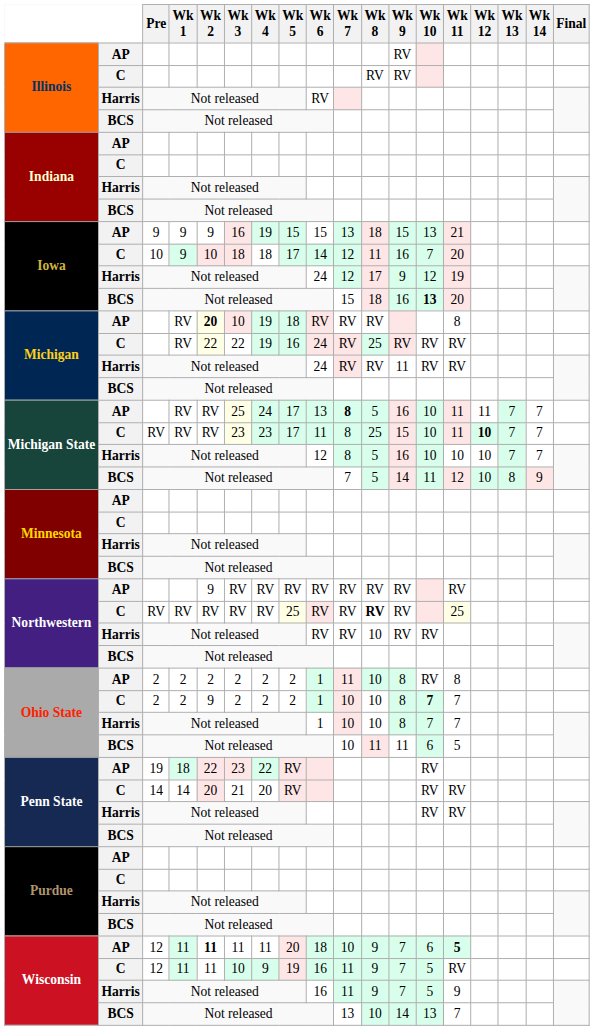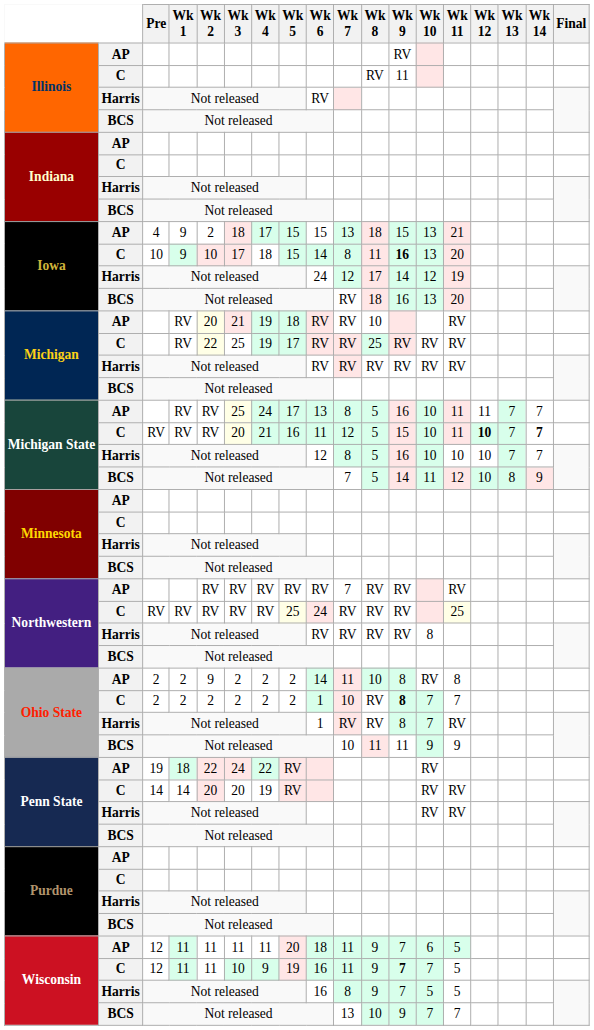 <table class="wikitable" style="white-space:nowrap;font-size:90%;">
 <tr>
 <th colspan=2 style="background:white; border-top-style:hidden; border-left-style:hidden;"> </th>
 <th>Pre</th>
 <th>Wk<br>1</th>
 <th>Wk<br>2</th>
 <th>Wk<br>3</th>
 <th>Wk<br>4</th>
 <th>Wk<br>5</th>
 <th>Wk<br>6</th>
 <th>Wk<br>7</th>
 <th>Wk<br>8</th>
 <th>Wk<br>9</th>
 <th>Wk<br>10</th>
 <th>Wk<br>11</th>
 <th>Wk<br>12</th>
 <th>Wk<br>13</th>
 <th>Wk<br>14</th>
 <th>Final</th>
 </tr>
 <tr style="text-align:center;">
 <th rowspan=4 style="background:#FF6600; color:#003366;">Illinois</th>
 <th>AP</th>
 <td style="background:#FFF;"></td>
 <td style="background:#FFF;"></td>
 <td style="background:#FFF;"></td>
 <td style="background:#FFF;"></td>
 <td style="background:#FFF;"></td>
 <td style="background:#FFF;"></td>
 <td style="background:#FFF;"></td>
 <td style="background:#FFF;"></td>
 <td style="background:#FFF;"></td>
 <td style="background:#FFF;">RV</td>
 <td style="background:#FFE6E6;"></td>
 <td style="background:#FFF;"></td>
 <td style="background:#FFF;"></td>
 <td style="background:#FFF;"></td>
 <td style="background:#FFF;"></td>
 <td style="background:#FFF;"></td>
 </tr>
 <tr style="text-align:center;">
 <th>C</th>
 <td style="background:#FFF;"></td>
 <td style="background:#FFF;"></td>
 <td style="background:#FFF;"></td>
 <td style="background:#FFF;"></td>
 <td style="background:#FFF;"></td>
 <td style="background:#FFF;"></td>
 <td style="background:#FFF;"></td>
 <td style="background:#FFF;"></td>
 <td style="background:#FFF;">RV</td>
-<td style="background:#FFF;">RV</td>
+<td style="background:#FFF;">11</td>
 <td style="background:#FFE6E6;"></td>
 <td style="background:#FFF;"></td>
 <td style="background:#FFF;"></td>
 <td style="background:#FFF;"></td>
 <td style="background:#FFF;"></td>
 <td style="background:#FFF;"></td>
 </tr>
 <tr style="text-align:center;">
 <th>Harris</th>
 <td colspan=6 align=center>Not released</td>
 <td style="background:#fff;">RV</td>
 <td style="background:#FFE6E6;"></td>
 <td style="background:#fff;"></td>
 <td style="background:#fff;"></td>
 <td style="background:#fff;"></td>
 <td style="background:#fff;"></td>
 <td style="background:#fff;"></td>
 <td style="background:#fff;"></td>
 <td style="background:#fff;"></td>
 </tr>
 <tr style="text-align:center;">
 <th>BCS</th>
 <td colspan=7 align=center>Not released</td>
 <td style="background:#FFF;"></td>
 <td style="background:#FFF;"></td>
 <td style="background:#FFF;"></td>
 <td style="background:#FFF;"></td>
 <td style="background:#FFF;"></td>
 <td style="background:#FFF;"></td>
 <td style="background:#FFF;"></td>
 <td style="background:#FFF;"></td>
 </tr>
 <tr style="text-align:center;">
 <th rowspan=4 style="background:#990000; color:#FFFFCC;">Indiana</th>
 <th>AP</th>
 <td style="background:#FFF;"></td>
 <td style="background:#FFF;"></td>
 <td style="background:#FFF;"></td>
 <td style="background:#FFF;"></td>
 <td style="background:#FFF;"></td>
 <td style="background:#FFF;"></td>
 <td style="background:#FFF;"></td>
 <td style="background:#FFF;"></td>
 <td style="background:#FFF;"></td>
 <td style="background:#FFF;"></td>
 <td style="background:#FFF;"></td>
 <td style="background:#FFF;"></td>
 <td style="background:#FFF;"></td>
 <td style="background:#FFF;"></td>
 <td style="background:#FFF;"></td>
 <td style="background:#FFF;"></td>
 </tr>
 <tr style="text-align:center;">
 <th>C</th>
 <td style="background:#FFF;"></td>
 <td style="background:#FFF;"></td>
 <td style="background:#FFF;"></td>
 <td style="background:#FFF;"></td>
 <td style="background:#FFF;"></td>
 <td style="background:#FFF;"></td>
 <td style="background:#FFF;"></td>
 <td style="background:#FFF;"></td>
 <td style="background:#FFF;"></td>
 <td style="background:#FFF;"></td>
 <td style="background:#FFF;"></td>
 <td style="background:#FFF;"></td>
 <td style="background:#FFF;"></td>
 <td style="background:#FFF;"></td>
 <td style="background:#FFF;"></td>
 <td style="background:#FFF;"></td>
 </tr>
 <tr style="text-align:center;">
 <th>Harris</th>
 <td colspan=6 align=center>Not released</td>
 <td style="background:#fff;"></td>
 <td style="background:#fff;"></td>
 <td style="background:#fff;"></td>
 <td style="background:#fff;"></td>
 <td style="background:#fff;"></td>
 <td style="background:#fff;"></td>
 <td style="background:#fff;"></td>
 <td style="background:#fff;"></td>
 <td style="background:#fff;"></td>
 </tr>
 <tr style="text-align:center;">
 <th>BCS</th>
 <td colspan=7 align=center>Not released</td>
 <td style="background:#FFF;"></td>
 <td style="background:#FFF;"></td>
 <td style="background:#FFF;"></td>
 <td style="background:#FFF;"></td>
 <td style="background:#FFF;"></td>
 <td style="background:#FFF;"></td>
 <td style="background:#FFF;"></td>
 <td style="background:#FFF;"></td>
 </tr>
 <tr style="text-align:center;">
 <th rowspan=4 style="background:#000000; color:#CFB53B;">Iowa</th>
 <th>AP</th>
-<td style="background:#FFF;">9</td>
+<td style="background:#FFF;">4</td>
 <td style="background:#FFF">9</td>
-<td style="background:#FFF;">9</td>
-<td style="background:#FFE6E6;">16</td>
-<td style="background:#D8FFEB;">19</td>
+<td style="background:#FFF;">2</td>
+<td style="background:#FFE6E6;">18</td>
+<td style="background:#D8FFEB;">17</td>
 <td style="background:#D8FFEB;">15</td>
 <td style="background:#FFF">15</td>
 <td style="background:#D8FFEB;">13</td>
 <td style="background:#FFE6E6;">18</td>
 <td style="background:#D8FFEB;">15</td>
 <td style="background:#D8FFEB;">13</td>
 <td style="background:#FFE6E6;">21</td>
 <td style="background:#FFF"></td>
 <td style="background:#FFF"></td>
 <td style="background:#FFF;"></td>
 <td style="background:#FFF;"></td>
 </tr>
 <tr style="text-align:center;">
 <th>C</th>
 <td style="background:#FFF;">10</td>
 <td style="background:#D8FFEB;">9</td>
 <td style="background:#FFE6E6;">10</td>
-<td style="background:#FFE6E6;">18</td>
+<td style="background:#FFE6E6;">17</td>
 <td style="background:#FFF">18</td>
-<td style="background:#D8FFEB;">17</td>
+<td style="background:#D8FFEB;">15</td>
 <td style="background:#D8FFEB;">14</td>
-<td style="background:#D8FFEB;">12</td>
+<td style="background:#D8FFEB;">8</td>
 <td style="background:#FFE6E6;">11</td>
-<td style="background:#D8FFEB;">16</td>
-<td style="background:#D8FFEB;">7</td>
+<td style="background:#D8FFEB;"><strong>16</strong></td>
+<td style="background:#D8FFEB;">13</td>
 <td style="background:#FFE6E6;">20</td>
 <td style="background:#FFF"></td>
 <td style="background:#FFF"></td>
 <td style="background:#FFF;"></td>
 <td style="background:#FFF;"></td>
 </tr>
 <tr style="text-align:center;">
 <th>Harris</th>
 <td colspan=6 align=center>Not released</td>
 <td style="background:#fff;">24</td>
 <td style="background:#D8FFEB;">12</td>
 <td style="background:#FFE6E6;">17</td>
-<td style="background:#D8FFEB;">9</td>
+<td style="background:#D8FFEB;">14</td>
 <td style="background:#D8FFEB;">12</td>
 <td style="background:#FFE6E6;">19</td>
 <td style="background:#fff;"></td>
 <td style="background:#fff;"></td>
 <td style="background:#fff;"></td>
 </tr>
 <tr style="text-align:center;">
 <th>BCS</th>
 <td colspan=7 align=center>Not released</td>
-<td style="background:#FFF;">15</td>
+<td style="background:#fff;">RV</td>
 <td style="background:#FFE6E6;">18</td>
 <td style="background:#D8FFEB;">16</td>
-<td style="background:#D8FFEB;"><strong>13</strong></td>
+<td style="background:#D8FFEB;">13</td>
 <td style="background:#FFE6E6;">20</td>
 <td style="background:#FFF"></td>
 <td style="background:#FFF"></td>
 <td style="background:#FFF;"></td>
 </tr>
 <tr style="text-align:center;">
 <th rowspan=4 style="background:#002654; color:#FCD116;">Michigan</th>
 <th>AP</th>
 <td style="background:#FFF;"></td>
 <td style="background:#FFF;">RV</td>
-<td style="background:#FFFFE6;"><strong>20</strong></td>
-<td style="background:#FFE6E6;">10</td>
+<td style="background:#FFFFE6;">20</td>
+<td style="background:#FFE6E6;">21</td>
 <td style="background:#D8FFEB;">19</td>
 <td style="background:#D8FFEB;">18</td>
 <td style="background:#FFE6E6;">RV</td>
 <td style="background:#FFF;">RV</td>
-<td style="background:#FFF;">RV</td>
+<td style="background:#fff;">10</td>
 <td style="background:#FFE6E6;"></td>
 <td style="background:#FFF;"></td>
-<td style="background:#FFF;">8</td>
+<td style="background:#FFF;">RV</td>
 <td style="background:#FFF;"></td>
 <td style="background:#FFF;"></td>
 <td style="background:#FFF;"></td>
 <td style="background:#FFF;"></td>
 </tr>
 <tr style="text-align:center;">
 <th>C</th>
 <td style="background:#FFF;"></td>
 <td style="background:#FFF;">RV</td>
 <td style="background:#FFFFE6;">22</td>
-<td style="background:#FFF;">22</td>
+<td style="background:#FFF;">25</td>
 <td style="background:#D8FFEB;">19</td>
-<td style="background:#D8FFEB;">16</td>
-<td style="background:#FFE6E6;">24</td>
+<td style="background:#D8FFEB;">17</td>
+<td style="background:#FFE6E6;">RV</td>
 <td style="background:#FFE6E6;">RV</td>
 <td style="background:#D8FFEB;">25</td>
 <td style="background:#FFE6E6;">RV</td>
 <td style="background:#FFF;">RV</td>
 <td style="background:#FFF;">RV</td>
 <td style="background:#FFF;"></td>
 <td style="background:#FFF;"></td>
 <td style="background:#FFF;"></td>
 <td style="background:#FFF;"></td>
 </tr>
 <tr style="text-align:center;">
 <th>Harris</th>
 <td colspan=6 align=center>Not released</td>
-<td style="background:#fff;">24</td>
+<td style="background:#FFF;">RV</td>
 <td style="background:#FFE6E6;">RV</td>
 <td style="background:#fff;">RV</td>
-<td style="background:#FFF;">11</td>
+<td style="background:#fff;">RV</td>
 <td style="background:#fff;">RV</td>
 <td style="background:#fff;">RV</td>
 <td style="background:#fff;"></td>
 <td style="background:#fff;"></td>
 <td style="background:#fff;"></td>
 </tr>
 <tr style="text-align:center;">
 <th>BCS</th>
 <td colspan=7 align=center>Not released</td>
 <td style="background:#FFF;"></td>
 <td style="background:#FFF;"></td>
 <td style="background:#FFF;"></td>
 <td style="background:#FFF;"></td>
 <td style="background:#FFF;"></td>
 <td style="background:#FFF;"></td>
 <td style="background:#FFF;"></td>
 <td style="background:#FFF;"></td>
 </tr>
 <tr style="text-align:center;">
 <th rowspan=4 style="background:#18453b; color:#FFFFFF;">Michigan State</th>
 <th>AP</th>
 <td style="background:#FFF;"></td>
 <td style="background:#FFF;">RV</td>
 <td style="background:#FFF;">RV</td>
 <td style="background:#FFFFE6;">25</td>
 <td style="background:#D8FFEB;">24</td>
 <td style="background:#D8FFEB;">17</td>
 <td style="background:#D8FFEB;">13</td>
-<td style="background:#D8FFEB;"><strong>8</strong></td>
+<td style="background:#D8FFEB;">8</td>
 <td style="background:#D8FFEB;">5</td>
 <td style="background:#FFE6E6;">16</td>
 <td style="background:#D8FFEB;">10</td>
 <td style="background:#FFE6E6;">11</td>
 <td style="background:#FFF;">11</td>
 <td style="background:#D8FFEB;">7</td>
 <td style="background:#FFF;">7</td>
 <td style="background:#FFF;"></td>
 </tr>
 <tr style="text-align:center;">
 <th>C</th>
 <td style="background:#FFF;">RV</td>
 <td style="background:#FFF;">RV</td>
 <td style="background:#FFF;">RV</td>
-<td style="background:#FFFFE6;">23</td>
-<td style="background:#D8FFEB;">23</td>
-<td style="background:#D8FFEB;">17</td>
+<td style="background:#FFFFE6;">20</td>
+<td style="background:#D8FFEB;">21</td>
+<td style="background:#D8FFEB;">16</td>
 <td style="background:#D8FFEB;">11</td>
-<td style="background:#D8FFEB;">8</td>
-<td style="background:#D8FFEB;">25</td>
+<td style="background:#D8FFEB;">12</td>
+<td style="background:#D8FFEB;">5</td>
 <td style="background:#FFE6E6;">15</td>
 <td style="background:#D8FFEB;">10</td>
 <td style="background:#FFE6E6;">11</td>
 <td style="background:#D8FFEB;"><strong>10</strong></td>
 <td style="background:#D8FFEB;">7</td>
-<td style="background:#FFF;">7</td>
+<td style="background:#FFF;"><strong>7</strong></td>
 <td style="background:#FFF;"></td>
 </tr>
 <tr style="text-align:center;">
 <th>Harris</th>
 <td colspan=6 align=center>Not released</td>
 <td style="background:#fff;">12</td>
 <td style="background:#D8FFEB;">8</td>
 <td style="background:#D8FFEB;">5</td>
 <td style="background:#FFE6E6;">16</td>
 <td style="background:#D8FFEB;">10</td>
 <td style="background:#fff;">10</td>
 <td style="background:#fff;">10</td>
 <td style="background:#D8FFEB;">7</td>
 <td style="background:#fff;">7</td>
 </tr>
 <tr style="text-align:center;">
 <th>BCS</th>
 <td colspan=7 align=center>Not released</td>
 <td style="background:#FFF;">7</td>
 <td style="background:#D8FFEB;">5</td>
 <td style="background:#FFE6E6;">14</td>
 <td style="background:#D8FFEB;">11</td>
 <td style="background:#FFE6E6;">12</td>
 <td style="background:#D8FFEB;">10</td>
 <td style="background:#D8FFEB;">8</td>
 <td style="background:#FFE6E6;">9</td>
 </tr>
 <tr style="text-align:center;">
 <th rowspan=4 style="background:#800000; color:#FFD700;">Minnesota</th>
 <th>AP</th>
 <td style="background:#FFF;"></td>
 <td style="background:#FFF;"></td>
 <td style="background:#FFF;"></td>
 <td style="background:#FFF;"></td>
 <td style="background:#FFF;"></td>
 <td style="background:#FFF;"></td>
 <td style="background:#FFF;"></td>
 <td style="background:#FFF;"></td>
 <td style="background:#FFF;"></td>
 <td style="background:#FFF;"></td>
 <td style="background:#FFF;"></td>
 <td style="background:#FFF;"></td>
 <td style="background:#FFF;"></td>
 <td style="background:#FFF;"></td>
 <td style="background:#FFF;"></td>
 <td style="background:#FFF;"></td>
 </tr>
 <tr style="text-align:center;">
 <th>C</th>
 <td style="background:#FFF;"></td>
 <td style="background:#FFF;"></td>
 <td style="background:#FFF;"></td>
 <td style="background:#FFF;"></td>
 <td style="background:#FFF;"></td>
 <td style="background:#FFF;"></td>
 <td style="background:#FFF;"></td>
 <td style="background:#FFF;"></td>
 <td style="background:#FFF;"></td>
 <td style="background:#FFF;"></td>
 <td style="background:#FFF;"></td>
 <td style="background:#FFF;"></td>
 <td style="background:#FFF;"></td>
 <td style="background:#FFF;"></td>
 <td style="background:#FFF;"></td>
 <td style="background:#FFF;"></td>
 </tr>
 <tr style="text-align:center;">
 <th>Harris</th>
 <td colspan=6 align=center>Not released</td>
 <td style="background:#fff;"></td>
 <td style="background:#fff;"></td>
 <td style="background:#fff;"></td>
 <td style="background:#fff;"></td>
 <td style="background:#fff;"></td>
 <td style="background:#fff;"></td>
 <td style="background:#fff;"></td>
 <td style="background:#fff;"></td>
 <td style="background:#fff;"></td>
 </tr>
 <tr style="text-align:center;">
 <th>BCS</th>
 <td colspan=7 align=center>Not released</td>
 <td style="background:#FFF;"></td>
 <td style="background:#FFF;"></td>
 <td style="background:#FFF;"></td>
 <td style="background:#FFF;"></td>
 <td style="background:#FFF;"></td>
 <td style="background:#FFF;"></td>
 <td style="background:#FFF;"></td>
 <td style="background:#FFF;"></td>
 </tr>
 <tr style="text-align:center;">
 <th rowspan=4 style="background:#431F81; color:#FFFFFF;">Northwestern</th>
 <th>AP</th>
 <td style="background:#FFF;"></td>
 <td style="background:#FFF;"></td>
-<td style="background:#FFF;">9</td>
 <td style="background:#FFF;">RV</td>
 <td style="background:#FFF;">RV</td>
 <td style="background:#FFF;">RV</td>
 <td style="background:#FFF;">RV</td>
 <td style="background:#FFF;">RV</td>
+<td style="background:#FFF;">7</td>
 <td style="background:#FFF;">RV</td>
 <td style="background:#FFF;">RV</td>
 <td style="background:#FFE6E6;"></td>
 <td style="background:#FFF;">RV</td>
 <td style="background:#FFF;"></td>
 <td style="background:#FFF;"></td>
 <td style="background:#FFF;"></td>
 <td style="background:#FFF;"></td>
 </tr>
 <tr style="text-align:center;">
 <th>C</th>
 <td style="background:#FFF;">RV</td>
 <td style="background:#FFF;">RV</td>
 <td style="background:#FFF;">RV</td>
 <td style="background:#FFF;">RV</td>
 <td style="background:#FFF;">RV</td>
 <td style="background:#FFFFE6;">25</td>
-<td style="background:#FFE6E6;">RV</td>
+<td style="background:#FFE6E6;">24</td>
 <td style="background:#FFF;">RV</td>
-<td style="background:#FFF;"><strong>RV</strong></td>
+<td style="background:#FFF;">RV</td>
 <td style="background:#FFF;">RV</td>
 <td style="background:#FFE6E6;"></td>
 <td style="background:#FFFFE6;">25</td>
 <td style="background:#FFF;"></td>
 <td style="background:#FFF;"></td>
 <td style="background:#FFF;"></td>
 <td style="background:#FFF;"></td>
 </tr>
 <tr style="text-align:center;">
 <th>Harris</th>
 <td colspan=6 align=center>Not released</td>
 <td style="background:#fff;">RV</td>
 <td style="background:#fff;">RV</td>
-<td style="background:#fff;">10</td>
 <td style="background:#fff;">RV</td>
 <td style="background:#fff;">RV</td>
+<td style="background:#FFF;">8</td>
 <td style="background:#fff;"></td>
 <td style="background:#fff;"></td>
 <td style="background:#fff;"></td>
 <td style="background:#fff;"></td>
 </tr>
 <tr style="text-align:center;">
 <th>BCS</th>
 <td colspan=7 align=center>Not released</td>
 <td style="background:#FFF;"></td>
 <td style="background:#FFF;"></td>
 <td style="background:#FFF;"></td>
 <td style="background:#FFF;"></td>
 <td style="background:#FFF;"></td>
 <td style="background:#FFF;"></td>
 <td style="background:#FFF;"></td>
 <td style="background:#FFF;"></td>
 </tr>
 <tr style="text-align:center;">
 <th rowspan=4 style="background:#AAAAAA; color:#FF2000;">Ohio State</th>
 <th>AP</th>
 <td style="background:#FFF;">2</td>
 <td style="background:#FFF;">2</td>
+<td style="background:#FFF;">9</td>
 <td style="background:#FFF;">2</td>
 <td style="background:#FFF;">2</td>
 <td style="background:#FFF;">2</td>
-<td style="background:#FFF;">2</td>
-<td style="background:#D8FFEB;">1</td>
+<td style="background:#D8FFEB;">14</td>
 <td style="background:#FFE6E6;">11</td>
 <td style="background:#D8FFEB;">10</td>
 <td style="background:#D8FFEB;">8</td>
 <td style="background:#fff;">RV</td>
 <td style="background:#FFF;">8</td>
 <td style="background:#FFF;"></td>
 <td style="background:#FFF;"></td>
 <td style="background:#FFF;"></td>
 <td style="background:#FFF;"></td>
 </tr>
 <tr style="text-align:center;">
 <th>C</th>
 <td style="background:#FFF;">2</td>
 <td style="background:#FFF;">2</td>
-<td style="background:#FFF;">9</td>
+<td style="background:#FFF;">2</td>
 <td style="background:#FFF;">2</td>
 <td style="background:#FFF;">2</td>
 <td style="background:#FFF;">2</td>
 <td style="background:#D8FFEB;">1</td>
 <td style="background:#FFE6E6;">10</td>
-<td style="background:#FFF;">10</td>
-<td style="background:#D8FFEB;">8</td>
-<td style="background:#D8FFEB;"><strong>7</strong></td>
+<td style="background:#fff;">RV</td>
+<td style="background:#D8FFEB;"><strong>8</strong></td>
+<td style="background:#D8FFEB;">7</td>
 <td style="background:#FFF;">7</td>
 <td style="background:#FFF;"></td>
 <td style="background:#fff;"></td>
 <td style="background:#fff;"></td>
 <td style="background:#FFF;"></td>
 </tr>
 <tr style="text-align:center;">
 <th>Harris</th>
 <td colspan=6 align=center>Not released</td>
 <td style="background:#fff;">1</td>
-<td style="background:#FFE6E6;">10</td>
-<td style="background:#fff;">10</td>
+<td style="background:#FFE6E6;">RV</td>
+<td style="background:#FFF;">RV</td>
 <td style="background:#D8FFEB;">8</td>
 <td style="background:#D8FFEB;">7</td>
-<td style="background:#fff;">7</td>
+<td style="background:#FFF;">RV</td>
 <td style="background:#fff;"></td>
 <td style="background:#fff;"></td>
 <td style="background:#fff;"></td>
 </tr>
 <tr style="text-align:center;">
 <th>BCS</th>
 <td colspan=7 align=center>Not released</td>
 <td style="background:#FFF;">10</td>
 <td style="background:#FFE6E6;">11</td>
 <td style="background:#FFF;">11</td>
-<td style="background:#D8FFEB;">6</td>
-<td style="background:#fff;">5</td>
+<td style="background:#D8FFEB;">9</td>
+<td style="background:#FFF">9</td>
 <td style="background:#FFF;"></td>
 <td style="background:#FFF"></td>
 <td style="background:#FFF;"></td>
 </tr>
 <tr style="text-align:center;">
 <th rowspan=4 style="background:#162952; color:#FFFFFF;">Penn State</th>
 <th>AP</th>
 <td style="background:#FFF;">19</td>
 <td style="background:#D8FFEB;">18</td>
 <td style="background:#FFE6E6;">22</td>
-<td style="background:#FFE6E6;">23</td>
+<td style="background:#FFE6E6;">24</td>
 <td style="background:#D8FFEB;">22</td>
 <td style="background:#FFE6E6;">RV</td>
 <td style="background:#FFE6E6;"></td>
 <td style="background:#FFF;"></td>
 <td style="background:#FFF;"></td>
 <td style="background:#FFF;"></td>
 <td style="background:#FFF;">RV</td>
 <td style="background:#FFF;"></td>
 <td style="background:#FFF;"></td>
 <td style="background:#FFF;"></td>
 <td style="background:#FFF;"></td>
 <td style="background:#FFF;"></td>
 </tr>
 <tr style="text-align:center;">
 <th>C</th>
 <td style="background:#FFF;">14</td>
 <td style="background:#FFF;">14</td>
 <td style="background:#FFE6E6;">20</td>
-<td style="background:#FFF;">21</td>
 <td style="background:#FFF;">20</td>
+<td style="background:#FFF;">19</td>
 <td style="background:#FFE6E6;">RV</td>
 <td style="background:#FFE6E6;"></td>
 <td style="background:#FFF;"></td>
 <td style="background:#FFF;"></td>
 <td style="background:#FFF;"></td>
 <td style="background:#FFF;">RV</td>
 <td style="background:#FFF;">RV</td>
 <td style="background:#FFF;"></td>
 <td style="background:#FFF;"></td>
 <td style="background:#FFF;"></td>
 <td style="background:#FFF;"></td>
 </tr>
 <tr style="text-align:center;">
 <th>Harris</th>
 <td colspan=6 align=center>Not released</td>
 <td style="background:#fff;"></td>
 <td style="background:#fff;"></td>
 <td style="background:#fff;"></td>
 <td style="background:#fff;"></td>
 <td style="background:#fff;">RV</td>
 <td style="background:#fff;">RV</td>
 <td style="background:#fff;"></td>
 <td style="background:#fff;"></td>
 <td style="background:#fff;"></td>
 </tr>
 <tr style="text-align:center;">
 <th>BCS</th>
 <td colspan=7 align=center>Not released</td>
 <td style="background:#FFF;"></td>
 <td style="background:#FFF;"></td>
 <td style="background:#FFF;"></td>
 <td style="background:#FFF"></td>
 <td style="background:#FFF;"></td>
 <td style="background:#FFF;"></td>
 <td style="background:#FFF"></td>
 <td style="background:#FFF;"></td>
 </tr>
 <tr style="text-align:center;">
 <th rowspan=4 style="background:#000000; color:#b1946c;">Purdue</th>
 <th>AP</th>
 <td style="background:#FFF;"></td>
 <td style="background:#FFF;"></td>
 <td style="background:#FFF;"></td>
 <td style="background:#FFF;"></td>
 <td style="background:#FFF;"></td>
 <td style="background:#FFF;"></td>
 <td style="background:#FFF;"></td>
 <td style="background:#FFF;"></td>
 <td style="background:#FFF;"></td>
 <td style="background:#FFF;"></td>
 <td style="background:#FFF;"></td>
 <td style="background:#FFF;"></td>
 <td style="background:#FFF;"></td>
 <td style="background:#FFF;"></td>
 <td style="background:#FFF;"></td>
 <td style="background:#FFF;"></td>
 </tr>
 <tr style="text-align:center;">
 <th>C</th>
 <td style="background:#FFF;"></td>
 <td style="background:#FFF;"></td>
 <td style="background:#FFF;"></td>
 <td style="background:#FFF;"></td>
 <td style="background:#FFF;"></td>
 <td style="background:#FFF;"></td>
 <td style="background:#FFF;"></td>
 <td style="background:#FFF;"></td>
 <td style="background:#FFF;"></td>
 <td style="background:#FFF;"></td>
 <td style="background:#FFF;"></td>
 <td style="background:#FFF;"></td>
 <td style="background:#FFF;"></td>
 <td style="background:#FFF;"></td>
 <td style="background:#FFF;"></td>
 <td style="background:#FFF;"></td>
 </tr>
 <tr style="text-align:center;">
 <th>Harris</th>
 <td colspan=6 align=center>Not released</td>
 <td style="background:#fff;"></td>
 <td style="background:#fff;"></td>
 <td style="background:#fff;"></td>
 <td style="background:#fff;"></td>
 <td style="background:#fff;"></td>
 <td style="background:#fff;"></td>
 <td style="background:#fff;"></td>
 <td style="background:#fff;"></td>
 <td style="background:#fff;"></td>
 </tr>
 <tr style="text-align:center;">
 <th>BCS</th>
 <td colspan=7 align=center>Not released</td>
 <td style="background:#FFF;"></td>
 <td style="background:#FFF;"></td>
 <td style="background:#FFF;"></td>
 <td style="background:#FFF;"></td>
 <td style="background:#FFF;"></td>
 <td style="background:#FFF;"></td>
 <td style="background:#FFF;"></td>
 <td style="background:#FFF;"></td>
 </tr>
 <tr style="text-align:center;">
 <th rowspan=4 style="background:#cc1122; color:#FFFFFF;">Wisconsin</th>
 <th>AP</th>
 <td style="background:#FFF;">12</td>
 <td style="background:#D8FFEB;">11</td>
-<td style="background:#FFF;"><strong>11</strong></td>
+<td style="background:#FFF;">11</td>
 <td style="background:#FFF;">11</td>
 <td style="background:#FFF;">11</td>
 <td style="background:#FFE6E6;">20</td>
 <td style="background:#D8FFEB;">18</td>
-<td style="background:#D8FFEB;">10</td>
+<td style="background:#D8FFEB;">11</td>
 <td style="background:#D8FFEB;">9</td>
 <td style="background:#D8FFEB;">7</td>
 <td style="background:#D8FFEB;">6</td>
-<td style="background:#D8FFEB;"><strong>5</strong></td>
+<td style="background:#D8FFEB;">5</td>
 <td style="background:#FFF;"></td>
 <td style="background:#FFF;"></td>
 <td style="background:#FFF;"></td>
 <td style="background:#FFF;"></td>
 </tr>
 <tr style="text-align:center;">
 <th>C</th>
 <td style="background:#FFF;">12</td>
 <td style="background:#D8FFEB;">11</td>
 <td style="background:#FFF;">11</td>
 <td style="background:#D8FFEB;">10</td>
 <td style="background:#D8FFEB;">9</td>
 <td style="background:#FFE6E6;">19</td>
 <td style="background:#D8FFEB;">16</td>
 <td style="background:#D8FFEB;">11</td>
 <td style="background:#D8FFEB;">9</td>
+<td style="background:#D8FFEB;"><strong>7</strong></td>
 <td style="background:#D8FFEB;">7</td>
-<td style="background:#D8FFEB;">5</td>
-<td style="background:#fff;">RV</td>
+<td style="background:#FFF;">5</td>
 <td style="background:#FFF;"></td>
 <td style="background:#FFF;"></td>
 <td style="background:#FFF;"></td>
 <td style="background:#FFF;"></td>
 </tr>
 <tr style="text-align:center;">
 <th>Harris</th>
 <td colspan=6 align=center>Not released</td>
 <td style="background:#fff;">16</td>
-<td style="background:#D8FFEB;">11</td>
+<td style="background:#D8FFEB;">8</td>
 <td style="background:#D8FFEB;">9</td>
 <td style="background:#D8FFEB;">7</td>
 <td style="background:#D8FFEB;">5</td>
-<td style="background:#FFF">9</td>
+<td style="background:#fff;">5</td>
 <td style="background:#fff;"></td>
 <td style="background:#fff;"></td>
 <td style="background:#fff;"></td>
 </tr>
 <tr style="text-align:center;">
 <th>BCS</th>
 <td colspan=7 align=center>Not released</td>
 <td style="background:#FFF;">13</td>
 <td style="background:#D8FFEB;">10</td>
-<td style="background:#D8FFEB;">14</td>
-<td style="background:#D8FFEB;">13</td>
+<td style="background:#D8FFEB;">9</td>
+<td style="background:#D8FFEB;">7</td>
 <td style="background:#FFF">7</td>
 <td style="background:#FFF;"></td>
 <td style="background:#FFF;"></td>
 <td style="background:#FFF;"></td>
 </tr>
 </table>
